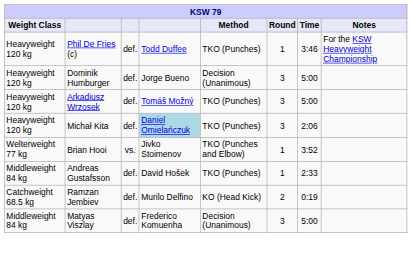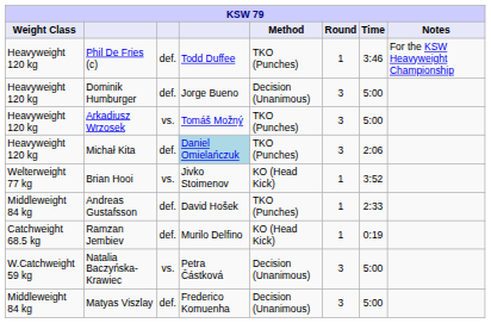 <table class="wikitable" style="font-size: 80%;">
 <tr>
 <th colspan="8" style="background-color: #ccf; color: #000080; text-align: center;"><strong>KSW 79</strong></th>
 </tr>
 <tr>
 <th colspan="1" style="background-color: #E6E8FA; color: #000000; text-align: center;">Weight Class</th>
 <th colspan="1" style="background-color: #E6E8FA; color: #000000; text-align: center;"></th>
 <th colspan="1" style="background-color: #E6E8FA; color: #000000; text-align: center;"></th>
 <th colspan="1" style="background-color: #E6E8FA; color: #000000; text-align: center;"></th>
 <th colspan="1" style="background-color: #E6E8FA; color: #000000; text-align: center;">Method</th>
 <th colspan="1" style="background-color: #E6E8FA; color: #000000; text-align: center;">Round</th>
 <th colspan="1" style="background-color: #E6E8FA; color: #000000; text-align: center;">Time</th>
 <th colspan="1" style="background-color: #E6E8FA; color: #000000; text-align: center;">Notes</th>
 </tr>
 <tr>
 <td>Heavyweight 120 kg</td>
 <td> <a href='#'>Phil De Fries</a> (c)</td>
 <td align=center>def.</td>
 <td> <a href='#'>Todd Duffee</a></td>
 <td>TKO (Punches)</td>
 <td align=center>1</td>
 <td align=center>3:46</td>
 <td>For the <a href='#'>KSW Heavyweight Championship</a></td>
 </tr>
 <tr>
 <td>Heavyweight 120 kg</td>
 <td> Dominik Humburger</td>
 <td align=center>def.</td>
 <td> Jorge Bueno</td>
 <td>Decision (Unanimous)</td>
 <td align=center>3</td>
 <td align=center>5:00</td>
 <td></td>
 </tr>
 <tr>
 <td>Heavyweight 120 kg</td>
 <td> <a href='#'>Arkadiusz Wrzosek</a></td>
-<td align=center>def.</td>
+<td align=center>vs.</td>
 <td> <a href='#'>Tomáš Možný</a></td>
 <td>TKO (Punches)</td>
 <td align=center>3</td>
 <td align=center>5:00</td>
 <td></td>
 </tr>
 <tr>
 <td>Heavyweight 120 kg</td>
 <td> Michał Kita</td>
 <td align=center>def.</td>
 <td style="background: lightblue;"> <a href='#'>Daniel Omielańczuk</a></td>
 <td>TKO (Punches)</td>
 <td align=center>3</td>
 <td align=center>2:06</td>
 <td></td>
 </tr>
 <tr>
 <td>Welterweight 77 kg</td>
 <td> Brian Hooi</td>
 <td align=center>vs.</td>
 <td> Jivko Stoimenov</td>
-<td>TKO (Punches and Elbow)</td>
+<td>KO (Head Kick)</td>
 <td align=center>1</td>
 <td align=center>3:52</td>
 <td></td>
 </tr>
 <tr>
 <td>Middleweight 84 kg</td>
 <td> Andreas Gustafsson</td>
 <td align=center>def.</td>
 <td> David Hošek</td>
 <td>TKO (Punches)</td>
 <td align=center>1</td>
 <td align=center>2:33</td>
 <td></td>
 </tr>
 <tr>
 <td>Catchweight 68.5 kg</td>
 <td> Ramzan Jembiev</td>
 <td align=center>def.</td>
 <td> Murilo Delfino</td>
 <td>KO (Head Kick)</td>
-<td align=center>2</td>
+<td align=center>1</td>
 <td align=center>0:19</td>
+<td></td>
+</tr>
+<tr>
+<td>W.Catchweight 59 kg</td>
+<td> Natalia Baczyńska-Krawiec</td>
+<td align=center>vs.</td>
+<td> Petra Částková</td>
+<td>Decision (Unanimous)</td>
+<td align=center>3</td>
+<td align=center>5:00</td>
 <td></td>
 </tr>
 <tr>
 <td>Middleweight 84 kg</td>
 <td> Matyas Viszlay</td>
 <td align=center>def.</td>
 <td> Frederico Komuenha</td>
 <td>Decision (Unanimous)</td>
 <td align=center>3</td>
 <td align=center>5:00</td>
 <td></td>
 </tr>
 </table>
